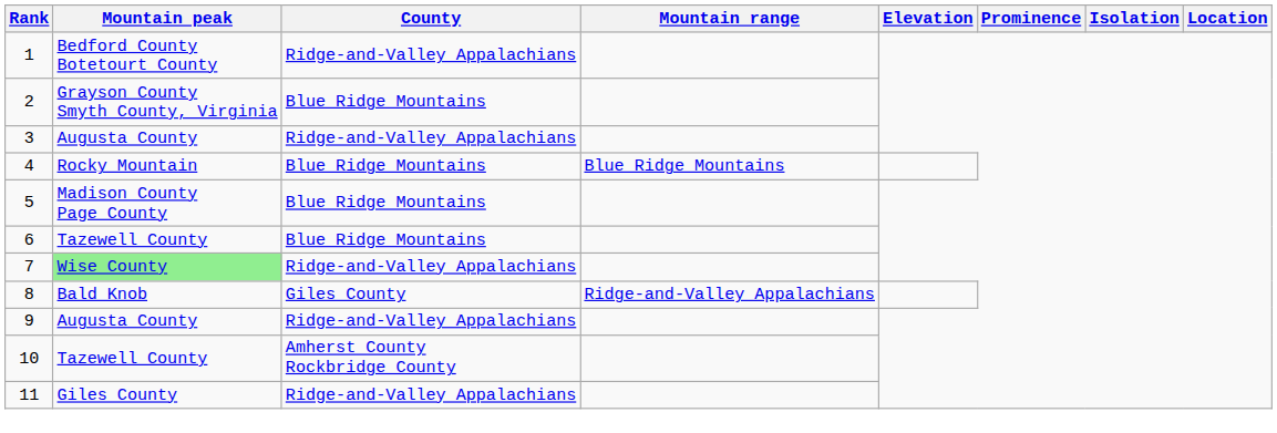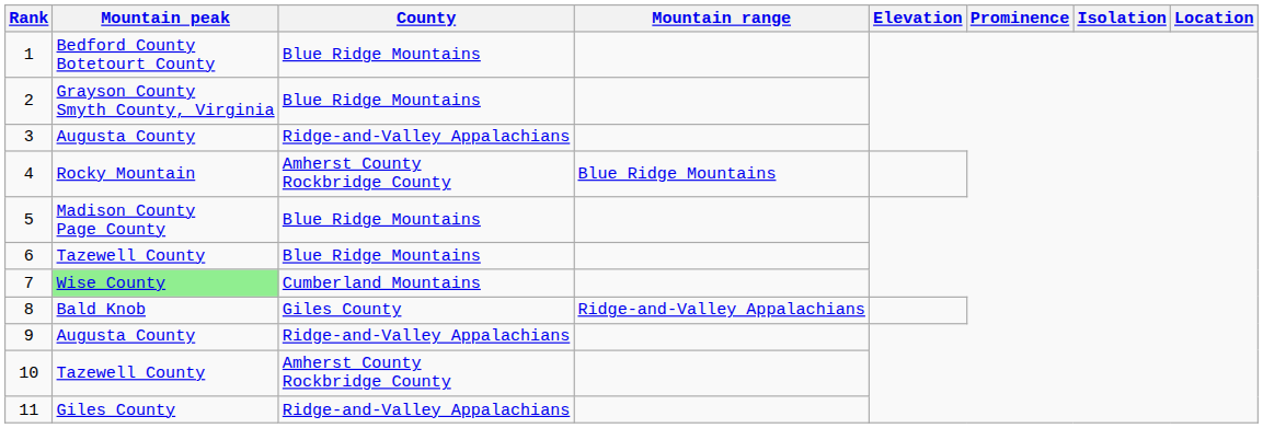 <table class="wikitable sortable">
 <tr>
 <th><a href='#'>Rank</a></th>
 <th><a href='#'>Mountain peak</a></th>
 <th><a href='#'>County</a></th>
 <th><a href='#'>Mountain range</a></th>
 <th><a href='#'>Elevation</a></th>
 <th><a href='#'>Prominence</a></th>
 <th><a href='#'>Isolation</a></th>
 <th><a href='#'>Location</a></th>
 </tr>
 <tr>
 <td align=center>1<br></td>
 <td><a href='#'>Bedford County</a><br><a href='#'>Botetourt County</a></td>
-<td><a href='#'>Ridge-and-Valley Appalachians</a><br></td>
+<td><a href='#'>Blue Ridge Mountains</a><br></td>
 <td></td>
 </tr>
 <tr>
 <td align=center>2<br></td>
 <td><a href='#'>Grayson County</a><br><a href='#'>Smyth County, Virginia</a></td>
 <td><a href='#'>Blue Ridge Mountains</a><br></td>
 <td></td>
 </tr>
 <tr>
 <td align=center>3<br></td>
 <td><a href='#'>Augusta County</a></td>
 <td><a href='#'>Ridge-and-Valley Appalachians</a><br></td>
 <td></td>
 </tr>
 <tr>
 <td align=center>4</td>
 <td><a href='#'>Rocky Mountain</a></td>
-<td><a href='#'>Blue Ridge Mountains</a><br></td>
+<td><a href='#'>Amherst County</a><br><a href='#'>Rockbridge County</a></td>
 <td><a href='#'>Blue Ridge Mountains</a><br></td>
 <td></td>
 </tr>
 <tr>
 <td align=center>5<br></td>
 <td><a href='#'>Madison County</a><br><a href='#'>Page County</a></td>
 <td><a href='#'>Blue Ridge Mountains</a><br></td>
 <td></td>
 </tr>
 <tr>
 <td align=center>6<br></td>
 <td><a href='#'>Tazewell County</a></td>
 <td><a href='#'>Blue Ridge Mountains</a><br></td>
 <td></td>
 </tr>
 <tr>
 <td align=center>7<br></td>
 <td style="background: lightgreen;"><a href='#'>Wise County</a></td>
-<td><a href='#'>Ridge-and-Valley Appalachians</a><br></td>
+<td><a href='#'>Cumberland Mountains</a><br></td>
 <td></td>
 </tr>
 <tr>
 <td align=center>8</td>
 <td><a href='#'>Bald Knob</a></td>
 <td><a href='#'>Giles County</a></td>
 <td><a href='#'>Ridge-and-Valley Appalachians</a><br></td>
 <td></td>
 </tr>
 <tr>
 <td align=center>9<br></td>
 <td><a href='#'>Augusta County</a><br></td>
 <td><a href='#'>Ridge-and-Valley Appalachians</a><br></td>
 <td></td>
 </tr>
 <tr>
 <td align=center>10<br></td>
 <td><a href='#'>Tazewell County</a></td>
 <td><a href='#'>Amherst County</a><br><a href='#'>Rockbridge County</a></td>
 <td></td>
 </tr>
 <tr>
 <td align=center>11<br></td>
 <td><a href='#'>Giles County</a></td>
 <td><a href='#'>Ridge-and-Valley Appalachians</a><br></td>
 <td></td>
 </tr>
 </table>
